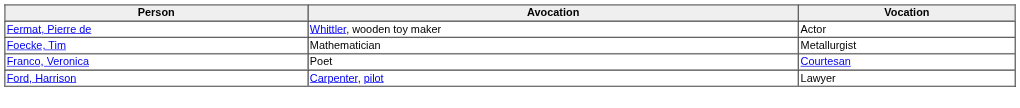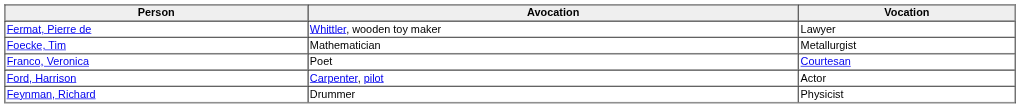 <table border=1 cellpadding=2 cellspacing=0 width=75%>
 <tr style="background:#efefef">
 <th width=30%>Person</th>
 <th>Avocation</th>
 <th>Vocation</th>
 </tr>
 <tr>
 <td><a href='#'>Fermat, Pierre de</a></td>
 <td><a href='#'>Whittler</a>, wooden toy maker</td>
-<td>Actor</td>
+<td>Lawyer</td>
 </tr>
 <tr>
 <td><a href='#'>Foecke, Tim</a></td>
 <td>Mathematician</td>
 <td>Metallurgist</td>
 </tr>
 <tr>
 <td><a href='#'>Franco, Veronica</a></td>
 <td>Poet</td>
 <td><a href='#'>Courtesan</a></td>
 </tr>
 <tr>
 <td><a href='#'>Ford, Harrison</a></td>
 <td><a href='#'>Carpenter</a>, <a href='#'>pilot</a></td>
-<td>Lawyer</td>
+<td>Actor</td>
+</tr>
+<tr>
+<td><a href='#'>Feynman, Richard</a></td>
+<td>Drummer</td>
+<td>Physicist</td>
 </tr>
 </table>
